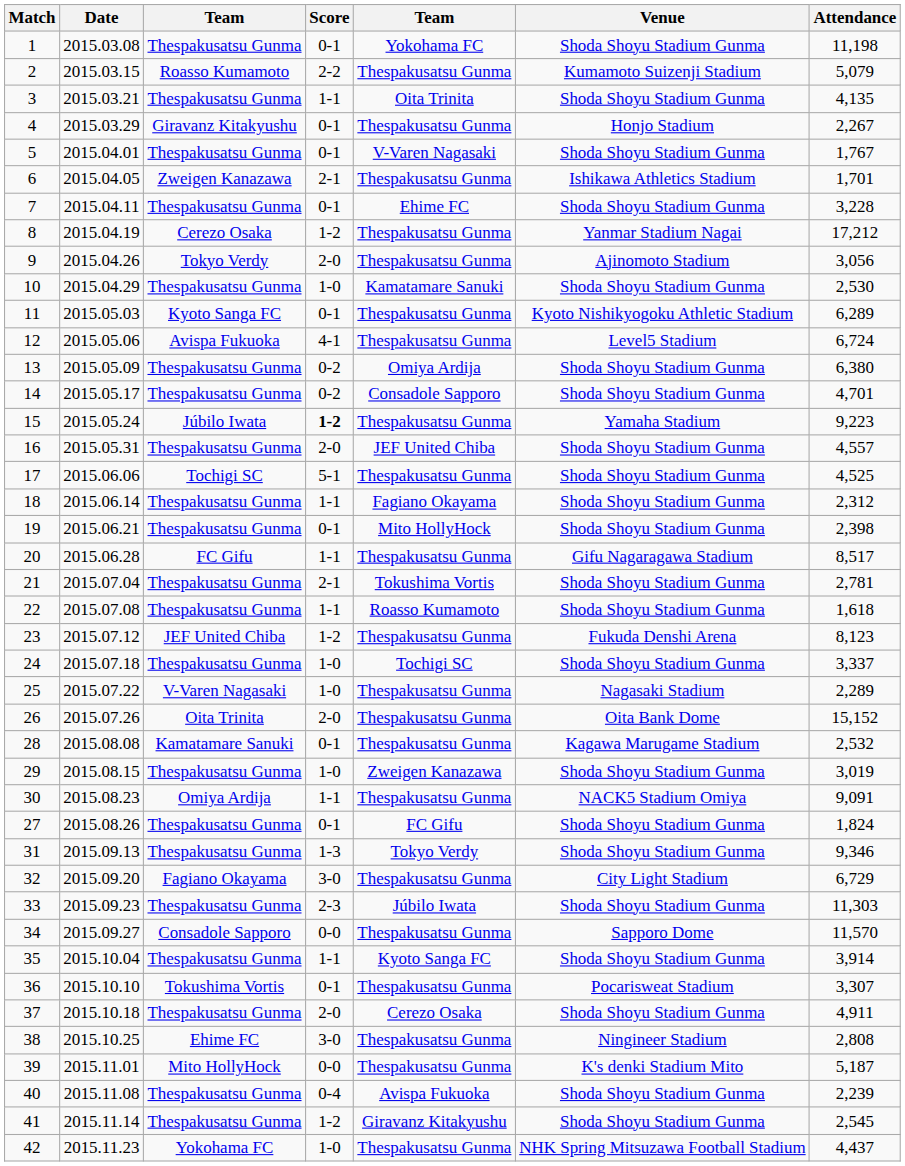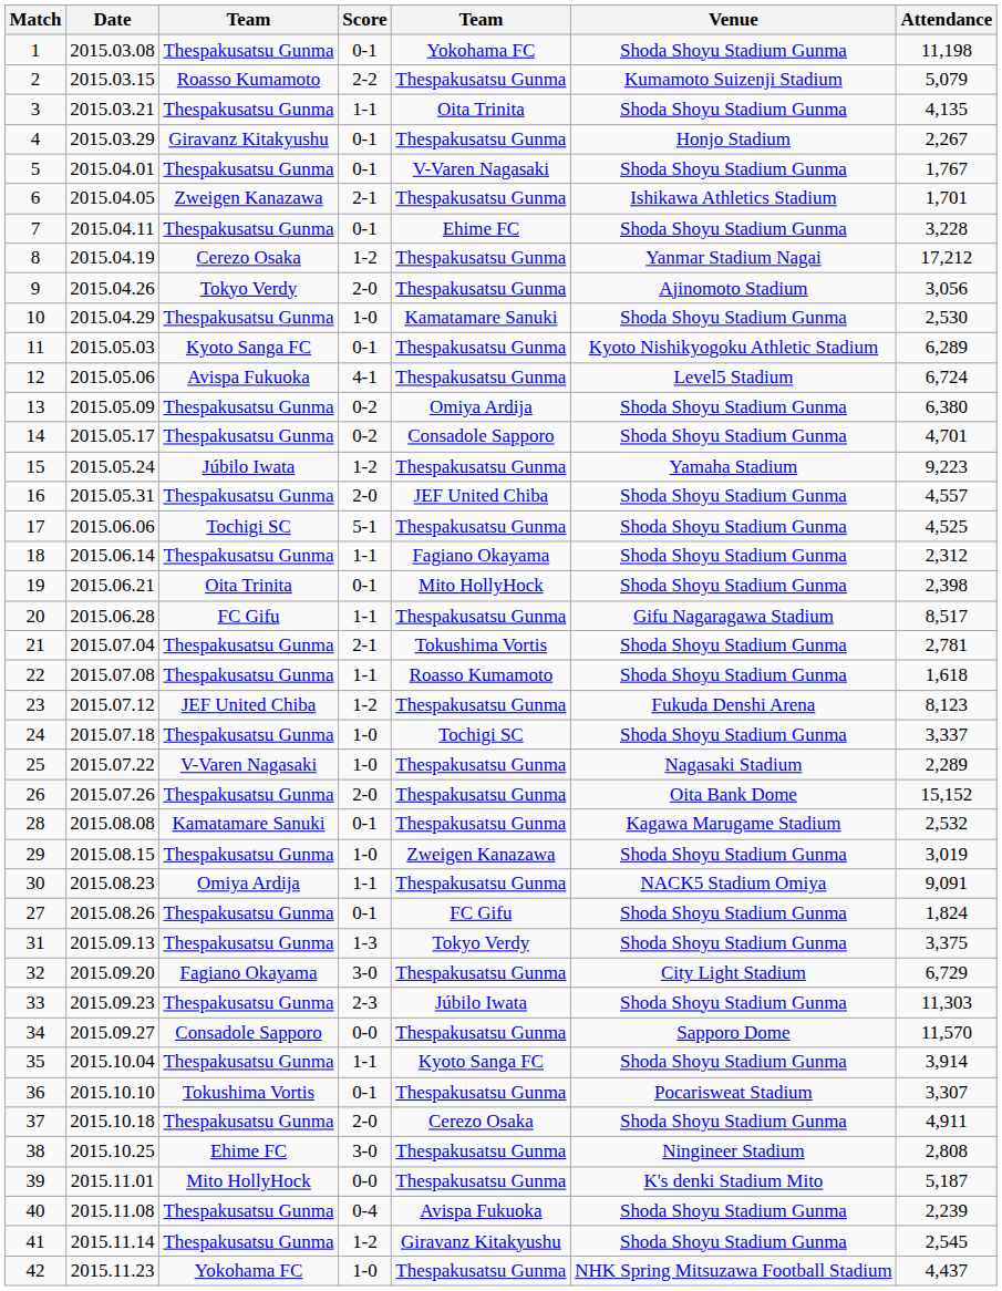 <table class="wikitable" style="text-align:center;">
 <tr>
 <th>Match</th>
 <th>Date</th>
 <th>Team</th>
 <th>Score</th>
 <th>Team</th>
 <th>Venue</th>
 <th>Attendance</th>
 </tr>
 <tr>
 <td>1</td>
 <td>2015.03.08</td>
 <td><a href='#'>Thespakusatsu Gunma</a></td>
 <td>0-1</td>
 <td><a href='#'>Yokohama FC</a></td>
 <td><a href='#'>Shoda Shoyu Stadium Gunma</a></td>
 <td>11,198</td>
 </tr>
 <tr>
 <td>2</td>
 <td>2015.03.15</td>
 <td><a href='#'>Roasso Kumamoto</a></td>
 <td>2-2</td>
 <td><a href='#'>Thespakusatsu Gunma</a></td>
 <td><a href='#'>Kumamoto Suizenji Stadium</a></td>
 <td>5,079</td>
 </tr>
 <tr>
 <td>3</td>
 <td>2015.03.21</td>
 <td><a href='#'>Thespakusatsu Gunma</a></td>
 <td>1-1</td>
 <td><a href='#'>Oita Trinita</a></td>
 <td><a href='#'>Shoda Shoyu Stadium Gunma</a></td>
 <td>4,135</td>
 </tr>
 <tr>
 <td>4</td>
 <td>2015.03.29</td>
 <td><a href='#'>Giravanz Kitakyushu</a></td>
 <td>0-1</td>
 <td><a href='#'>Thespakusatsu Gunma</a></td>
 <td><a href='#'>Honjo Stadium</a></td>
 <td>2,267</td>
 </tr>
 <tr>
 <td>5</td>
 <td>2015.04.01</td>
 <td><a href='#'>Thespakusatsu Gunma</a></td>
 <td>0-1</td>
 <td><a href='#'>V-Varen Nagasaki</a></td>
 <td><a href='#'>Shoda Shoyu Stadium Gunma</a></td>
 <td>1,767</td>
 </tr>
 <tr>
 <td>6</td>
 <td>2015.04.05</td>
 <td><a href='#'>Zweigen Kanazawa</a></td>
 <td>2-1</td>
 <td><a href='#'>Thespakusatsu Gunma</a></td>
 <td><a href='#'>Ishikawa Athletics Stadium</a></td>
 <td>1,701</td>
 </tr>
 <tr>
 <td>7</td>
 <td>2015.04.11</td>
 <td><a href='#'>Thespakusatsu Gunma</a></td>
 <td>0-1</td>
 <td><a href='#'>Ehime FC</a></td>
 <td><a href='#'>Shoda Shoyu Stadium Gunma</a></td>
 <td>3,228</td>
 </tr>
 <tr>
 <td>8</td>
 <td>2015.04.19</td>
 <td><a href='#'>Cerezo Osaka</a></td>
 <td>1-2</td>
 <td><a href='#'>Thespakusatsu Gunma</a></td>
 <td><a href='#'>Yanmar Stadium Nagai</a></td>
 <td>17,212</td>
 </tr>
 <tr>
 <td>9</td>
 <td>2015.04.26</td>
 <td><a href='#'>Tokyo Verdy</a></td>
 <td>2-0</td>
 <td><a href='#'>Thespakusatsu Gunma</a></td>
 <td><a href='#'>Ajinomoto Stadium</a></td>
 <td>3,056</td>
 </tr>
 <tr>
 <td>10</td>
 <td>2015.04.29</td>
 <td><a href='#'>Thespakusatsu Gunma</a></td>
 <td>1-0</td>
 <td><a href='#'>Kamatamare Sanuki</a></td>
 <td><a href='#'>Shoda Shoyu Stadium Gunma</a></td>
 <td>2,530</td>
 </tr>
 <tr>
 <td>11</td>
 <td>2015.05.03</td>
 <td><a href='#'>Kyoto Sanga FC</a></td>
 <td>0-1</td>
 <td><a href='#'>Thespakusatsu Gunma</a></td>
 <td><a href='#'>Kyoto Nishikyogoku Athletic Stadium</a></td>
 <td>6,289</td>
 </tr>
 <tr>
 <td>12</td>
 <td>2015.05.06</td>
 <td><a href='#'>Avispa Fukuoka</a></td>
 <td>4-1</td>
 <td><a href='#'>Thespakusatsu Gunma</a></td>
 <td><a href='#'>Level5 Stadium</a></td>
 <td>6,724</td>
 </tr>
 <tr>
 <td>13</td>
 <td>2015.05.09</td>
 <td><a href='#'>Thespakusatsu Gunma</a></td>
 <td>0-2</td>
 <td><a href='#'>Omiya Ardija</a></td>
 <td><a href='#'>Shoda Shoyu Stadium Gunma</a></td>
 <td>6,380</td>
 </tr>
 <tr>
 <td>14</td>
 <td>2015.05.17</td>
 <td><a href='#'>Thespakusatsu Gunma</a></td>
 <td>0-2</td>
 <td><a href='#'>Consadole Sapporo</a></td>
 <td><a href='#'>Shoda Shoyu Stadium Gunma</a></td>
 <td>4,701</td>
 </tr>
 <tr>
 <td>15</td>
 <td>2015.05.24</td>
 <td><a href='#'>Júbilo Iwata</a></td>
-<td><strong>1-2</strong></td>
+<td>1-2</td>
 <td><a href='#'>Thespakusatsu Gunma</a></td>
 <td><a href='#'>Yamaha Stadium</a></td>
 <td>9,223</td>
 </tr>
 <tr>
 <td>16</td>
 <td>2015.05.31</td>
 <td><a href='#'>Thespakusatsu Gunma</a></td>
 <td>2-0</td>
 <td><a href='#'>JEF United Chiba</a></td>
 <td><a href='#'>Shoda Shoyu Stadium Gunma</a></td>
 <td>4,557</td>
 </tr>
 <tr>
 <td>17</td>
 <td>2015.06.06</td>
 <td><a href='#'>Tochigi SC</a></td>
 <td>5-1</td>
 <td><a href='#'>Thespakusatsu Gunma</a></td>
 <td><a href='#'>Shoda Shoyu Stadium Gunma</a></td>
 <td>4,525</td>
 </tr>
 <tr>
 <td>18</td>
 <td>2015.06.14</td>
 <td><a href='#'>Thespakusatsu Gunma</a></td>
 <td>1-1</td>
 <td><a href='#'>Fagiano Okayama</a></td>
 <td><a href='#'>Shoda Shoyu Stadium Gunma</a></td>
 <td>2,312</td>
 </tr>
 <tr>
 <td>19</td>
 <td>2015.06.21</td>
-<td><a href='#'>Thespakusatsu Gunma</a></td>
+<td><a href='#'>Oita Trinita</a></td>
 <td>0-1</td>
 <td><a href='#'>Mito HollyHock</a></td>
 <td><a href='#'>Shoda Shoyu Stadium Gunma</a></td>
 <td>2,398</td>
 </tr>
 <tr>
 <td>20</td>
 <td>2015.06.28</td>
 <td><a href='#'>FC Gifu</a></td>
 <td>1-1</td>
 <td><a href='#'>Thespakusatsu Gunma</a></td>
 <td><a href='#'>Gifu Nagaragawa Stadium</a></td>
 <td>8,517</td>
 </tr>
 <tr>
 <td>21</td>
 <td>2015.07.04</td>
 <td><a href='#'>Thespakusatsu Gunma</a></td>
 <td>2-1</td>
 <td><a href='#'>Tokushima Vortis</a></td>
 <td><a href='#'>Shoda Shoyu Stadium Gunma</a></td>
 <td>2,781</td>
 </tr>
 <tr>
 <td>22</td>
 <td>2015.07.08</td>
 <td><a href='#'>Thespakusatsu Gunma</a></td>
 <td>1-1</td>
 <td><a href='#'>Roasso Kumamoto</a></td>
 <td><a href='#'>Shoda Shoyu Stadium Gunma</a></td>
 <td>1,618</td>
 </tr>
 <tr>
 <td>23</td>
 <td>2015.07.12</td>
 <td><a href='#'>JEF United Chiba</a></td>
 <td>1-2</td>
 <td><a href='#'>Thespakusatsu Gunma</a></td>
 <td><a href='#'>Fukuda Denshi Arena</a></td>
 <td>8,123</td>
 </tr>
 <tr>
 <td>24</td>
 <td>2015.07.18</td>
 <td><a href='#'>Thespakusatsu Gunma</a></td>
 <td>1-0</td>
 <td><a href='#'>Tochigi SC</a></td>
 <td><a href='#'>Shoda Shoyu Stadium Gunma</a></td>
 <td>3,337</td>
 </tr>
 <tr>
 <td>25</td>
 <td>2015.07.22</td>
 <td><a href='#'>V-Varen Nagasaki</a></td>
 <td>1-0</td>
 <td><a href='#'>Thespakusatsu Gunma</a></td>
 <td><a href='#'>Nagasaki Stadium</a></td>
 <td>2,289</td>
 </tr>
 <tr>
 <td>26</td>
 <td>2015.07.26</td>
-<td><a href='#'>Oita Trinita</a></td>
+<td><a href='#'>Thespakusatsu Gunma</a></td>
 <td>2-0</td>
 <td><a href='#'>Thespakusatsu Gunma</a></td>
 <td><a href='#'>Oita Bank Dome</a></td>
 <td>15,152</td>
 </tr>
 <tr>
 <td>28</td>
 <td>2015.08.08</td>
 <td><a href='#'>Kamatamare Sanuki</a></td>
 <td>0-1</td>
 <td><a href='#'>Thespakusatsu Gunma</a></td>
 <td><a href='#'>Kagawa Marugame Stadium</a></td>
 <td>2,532</td>
 </tr>
 <tr>
 <td>29</td>
 <td>2015.08.15</td>
 <td><a href='#'>Thespakusatsu Gunma</a></td>
 <td>1-0</td>
 <td><a href='#'>Zweigen Kanazawa</a></td>
 <td><a href='#'>Shoda Shoyu Stadium Gunma</a></td>
 <td>3,019</td>
 </tr>
 <tr>
 <td>30</td>
 <td>2015.08.23</td>
 <td><a href='#'>Omiya Ardija</a></td>
 <td>1-1</td>
 <td><a href='#'>Thespakusatsu Gunma</a></td>
 <td><a href='#'>NACK5 Stadium Omiya</a></td>
 <td>9,091</td>
 </tr>
 <tr>
 <td>27</td>
 <td>2015.08.26</td>
 <td><a href='#'>Thespakusatsu Gunma</a></td>
 <td>0-1</td>
 <td><a href='#'>FC Gifu</a></td>
 <td><a href='#'>Shoda Shoyu Stadium Gunma</a></td>
 <td>1,824</td>
 </tr>
 <tr>
 <td>31</td>
 <td>2015.09.13</td>
 <td><a href='#'>Thespakusatsu Gunma</a></td>
 <td>1-3</td>
 <td><a href='#'>Tokyo Verdy</a></td>
 <td><a href='#'>Shoda Shoyu Stadium Gunma</a></td>
-<td>9,346</td>
+<td>3,375</td>
 </tr>
 <tr>
 <td>32</td>
 <td>2015.09.20</td>
 <td><a href='#'>Fagiano Okayama</a></td>
 <td>3-0</td>
 <td><a href='#'>Thespakusatsu Gunma</a></td>
 <td><a href='#'>City Light Stadium</a></td>
 <td>6,729</td>
 </tr>
 <tr>
 <td>33</td>
 <td>2015.09.23</td>
 <td><a href='#'>Thespakusatsu Gunma</a></td>
 <td>2-3</td>
 <td><a href='#'>Júbilo Iwata</a></td>
 <td><a href='#'>Shoda Shoyu Stadium Gunma</a></td>
 <td>11,303</td>
 </tr>
 <tr>
 <td>34</td>
 <td>2015.09.27</td>
 <td><a href='#'>Consadole Sapporo</a></td>
 <td>0-0</td>
 <td><a href='#'>Thespakusatsu Gunma</a></td>
 <td><a href='#'>Sapporo Dome</a></td>
 <td>11,570</td>
 </tr>
 <tr>
 <td>35</td>
 <td>2015.10.04</td>
 <td><a href='#'>Thespakusatsu Gunma</a></td>
 <td>1-1</td>
 <td><a href='#'>Kyoto Sanga FC</a></td>
 <td><a href='#'>Shoda Shoyu Stadium Gunma</a></td>
 <td>3,914</td>
 </tr>
 <tr>
 <td>36</td>
 <td>2015.10.10</td>
 <td><a href='#'>Tokushima Vortis</a></td>
 <td>0-1</td>
 <td><a href='#'>Thespakusatsu Gunma</a></td>
 <td><a href='#'>Pocarisweat Stadium</a></td>
 <td>3,307</td>
 </tr>
 <tr>
 <td>37</td>
 <td>2015.10.18</td>
 <td><a href='#'>Thespakusatsu Gunma</a></td>
 <td>2-0</td>
 <td><a href='#'>Cerezo Osaka</a></td>
 <td><a href='#'>Shoda Shoyu Stadium Gunma</a></td>
 <td>4,911</td>
 </tr>
 <tr>
 <td>38</td>
 <td>2015.10.25</td>
 <td><a href='#'>Ehime FC</a></td>
 <td>3-0</td>
 <td><a href='#'>Thespakusatsu Gunma</a></td>
 <td><a href='#'>Ningineer Stadium</a></td>
 <td>2,808</td>
 </tr>
 <tr>
 <td>39</td>
 <td>2015.11.01</td>
 <td><a href='#'>Mito HollyHock</a></td>
 <td>0-0</td>
 <td><a href='#'>Thespakusatsu Gunma</a></td>
 <td><a href='#'>K's denki Stadium Mito</a></td>
 <td>5,187</td>
 </tr>
 <tr>
 <td>40</td>
 <td>2015.11.08</td>
 <td><a href='#'>Thespakusatsu Gunma</a></td>
 <td>0-4</td>
 <td><a href='#'>Avispa Fukuoka</a></td>
 <td><a href='#'>Shoda Shoyu Stadium Gunma</a></td>
 <td>2,239</td>
 </tr>
 <tr>
 <td>41</td>
 <td>2015.11.14</td>
 <td><a href='#'>Thespakusatsu Gunma</a></td>
 <td>1-2</td>
 <td><a href='#'>Giravanz Kitakyushu</a></td>
 <td><a href='#'>Shoda Shoyu Stadium Gunma</a></td>
 <td>2,545</td>
 </tr>
 <tr>
 <td>42</td>
 <td>2015.11.23</td>
 <td><a href='#'>Yokohama FC</a></td>
 <td>1-0</td>
 <td><a href='#'>Thespakusatsu Gunma</a></td>
 <td><a href='#'>NHK Spring Mitsuzawa Football Stadium</a></td>
 <td>4,437</td>
 </tr>
 </table>
